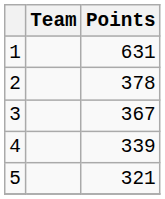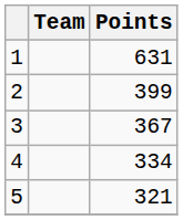 <table class="wikitable">
 <tr>
 <th></th>
 <th>Team</th>
 <th>Points</th>
 </tr>
 <tr>
 <td style="text-align:center;">1</td>
 <td></td>
 <td align="right">631</td>
 </tr>
 <tr>
 <td style="text-align:center;">2</td>
 <td></td>
-<td align="right">378</td>
+<td align="right">399</td>
 </tr>
 <tr>
 <td style="text-align:center;">3</td>
 <td></td>
 <td align="right">367</td>
 </tr>
 <tr>
 <td style="text-align:center;">4</td>
 <td></td>
-<td align="right">339</td>
+<td align="right">334</td>
 </tr>
 <tr>
 <td style="text-align:center;">5</td>
 <td></td>
 <td align="right">321</td>
 </tr>
 <tr>
 </tr>
 </table>
